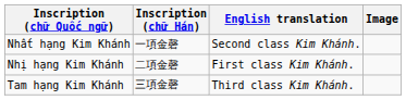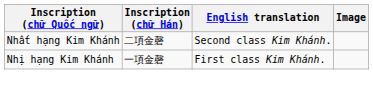 <table class="wikitable">
 <tr>
 <th>Inscription<br>(<a href='#'>chữ Quốc ngữ</a>)</th>
 <th>Inscription<br>(<a href='#'>chữ Hán</a>)</th>
 <th><a href='#'>English</a> translation</th>
 <th>Image</th>
 </tr>
 <tr>
 <td>Nhất hạng Kim Khánh</td>
-<td>一項金磬</td>
+<td>二項金磬</td>
 <td>Second class <em>Kim Khánh</em>.</td>
 <td></td>
 </tr>
 <tr>
 <td>Nhị hạng Kim Khánh</td>
-<td>二項金磬</td>
+<td>一項金磬</td>
 <td>First class <em>Kim Khánh</em>.</td>
 <td></td>
 </tr>
-<tr>
-<td>Tam hạng Kim Khánh</td>
-<td>三項金磬</td>
-<td>Third class <em>Kim Khánh</em>.</td>
-<td></td>
-</tr>
 </table>
